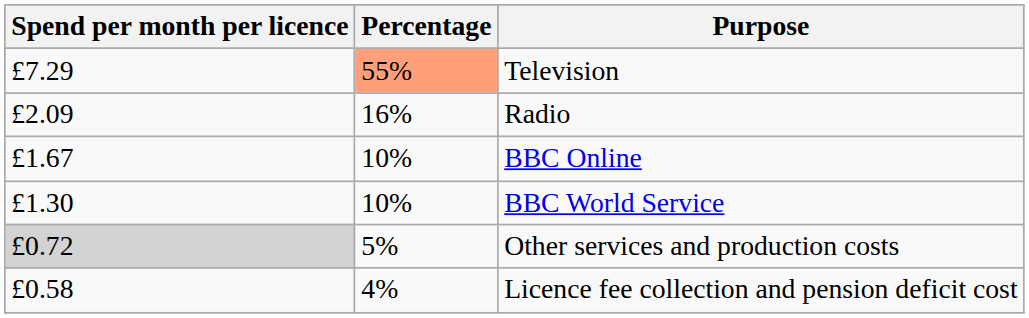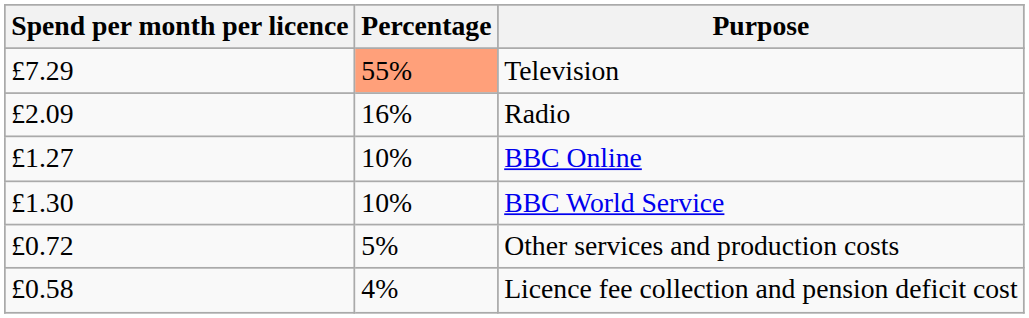 <table class="wikitable">
 <tr>
 <th>Spend per month per licence</th>
 <th>Percentage</th>
 <th>Purpose</th>
 </tr>
 <tr>
 <td>£7.29</td>
 <td style="background: lightsalmon;">55%</td>
 <td>Television</td>
 </tr>
 <tr>
 <td>£2.09</td>
 <td>16%</td>
 <td>Radio</td>
 </tr>
 <tr>
-<td>£1.67</td>
+<td>£1.27</td>
 <td>10%</td>
 <td><a href='#'>BBC Online</a></td>
 </tr>
 <tr>
 <td>£1.30</td>
 <td>10%</td>
 <td><a href='#'>BBC World Service</a></td>
 </tr>
 <tr>
-<td style="background: lightgrey;">£0.72</td>
+<td>£0.72</td>
 <td>5%</td>
 <td>Other services and production costs</td>
 </tr>
 <tr>
 <td>£0.58</td>
 <td>4%</td>
 <td>Licence fee collection and pension deficit cost</td>
 </tr>
 </table>
